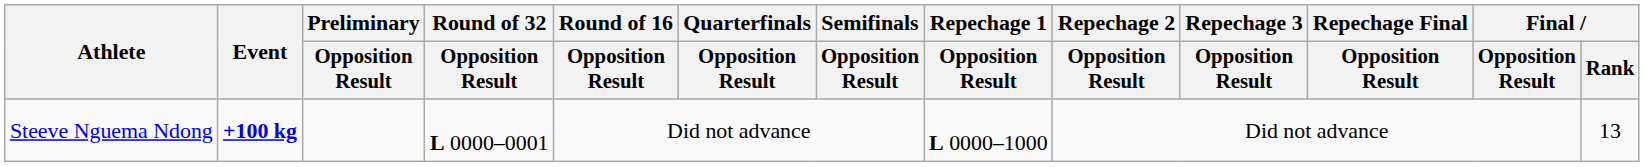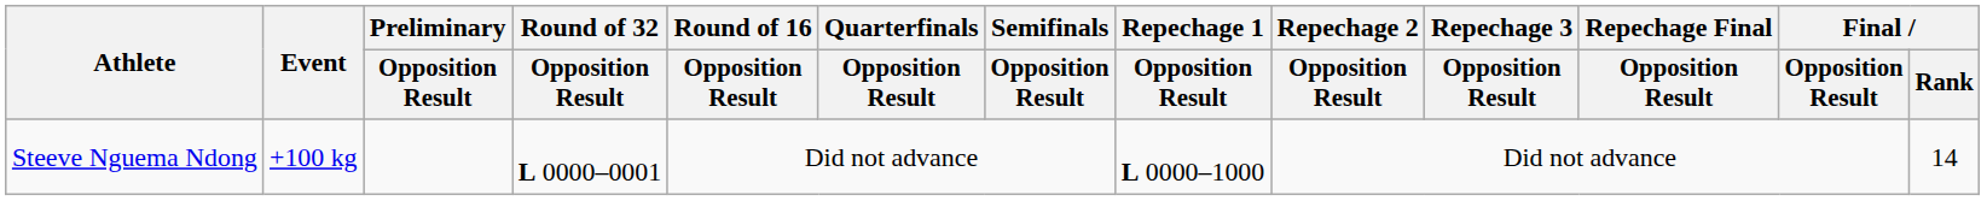 <table class="wikitable" style="font-size:90%">
 <tr>
 <th rowspan="2">Athlete</th>
 <th rowspan="2">Event</th>
 <th>Preliminary</th>
 <th>Round of 32</th>
 <th>Round of 16</th>
 <th>Quarterfinals</th>
 <th>Semifinals</th>
 <th>Repechage 1</th>
 <th>Repechage 2</th>
 <th>Repechage 3</th>
 <th>Repechage Final</th>
 <th colspan=2>Final / </th>
 </tr>
 <tr style="font-size:95%">
 <th>Opposition<br>Result</th>
 <th>Opposition<br>Result</th>
 <th>Opposition<br>Result</th>
 <th>Opposition<br>Result</th>
 <th>Opposition<br>Result</th>
 <th>Opposition<br>Result</th>
 <th>Opposition<br>Result</th>
 <th>Opposition<br>Result</th>
 <th>Opposition<br>Result</th>
 <th>Opposition<br>Result</th>
 <th>Rank</th>
 </tr>
 <tr align=center>
 <td align=left><a href='#'>Steeve Nguema Ndong</a></td>
-<td align=left><strong><a href='#'>+100 kg</a></strong></td>
+<td align=left><a href='#'>+100 kg</a></td>
 <td></td>
 <td><br><strong>L</strong> 0000–0001</td>
 <td colspan= 3>Did not advance</td>
 <td><br><strong>L</strong> 0000–1000</td>
 <td colspan= 4>Did not advance</td>
-<td>13</td>
+<td>14</td>
 </tr>
 </table>
